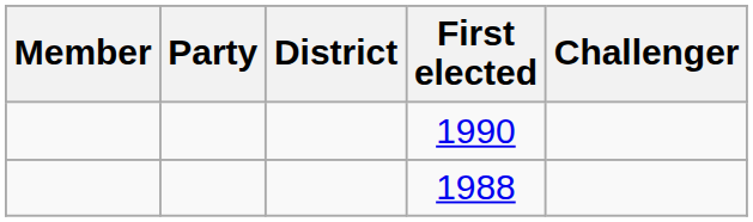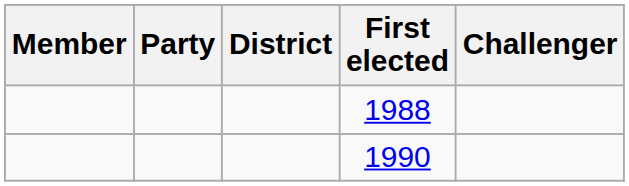 <table class="wikitable sortable" style=text-align:center>
 <tr>
 <th>Member</th>
 <th>Party</th>
 <th>District</th>
 <th>First<br>elected</th>
 <th>Challenger</th>
 </tr>
 <tr>
 <td></td>
 <td></td>
 <td></td>
-<td><a href='#'>1990</a></td>
+<td><a href='#'>1988</a></td>
 <td></td>
 </tr>
 <tr>
 <td></td>
 <td></td>
 <td></td>
-<td><a href='#'>1988</a></td>
+<td><a href='#'>1990</a></td>
 <td></td>
 </tr>
 </table>
